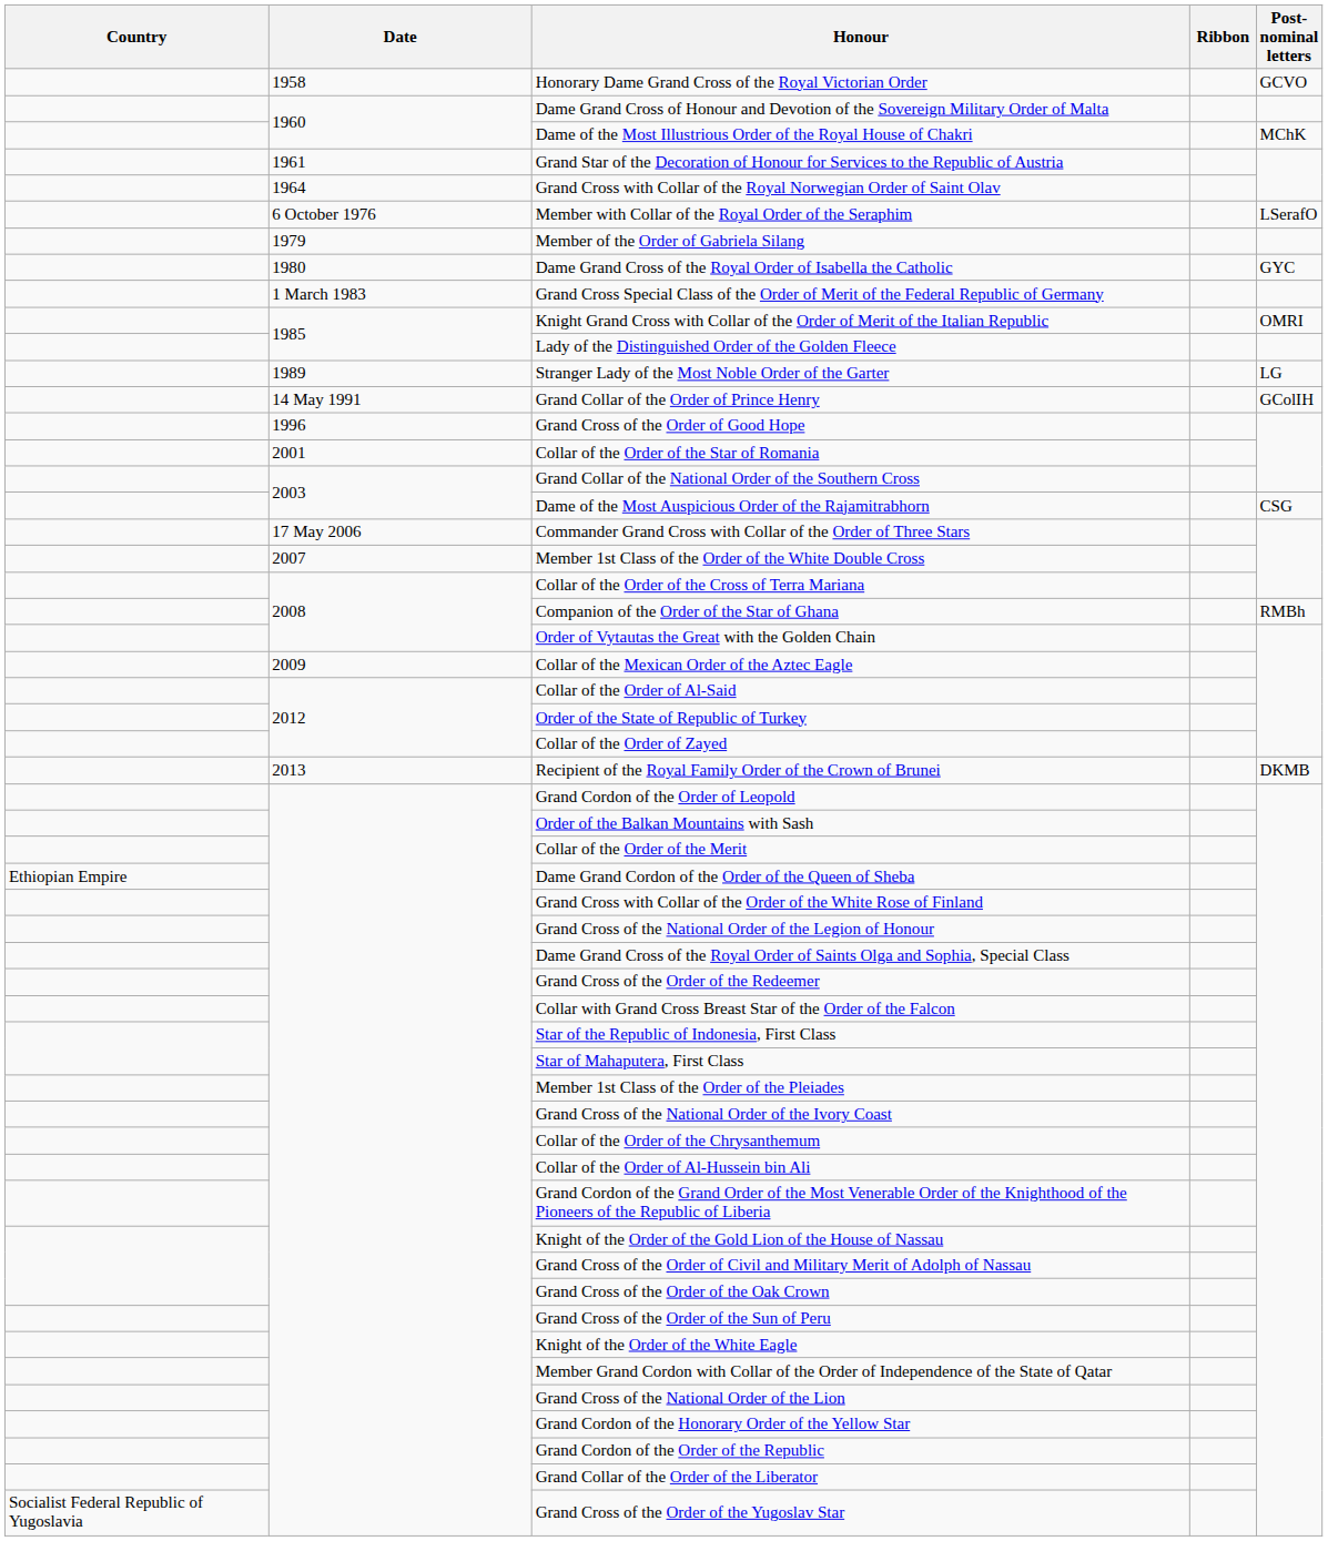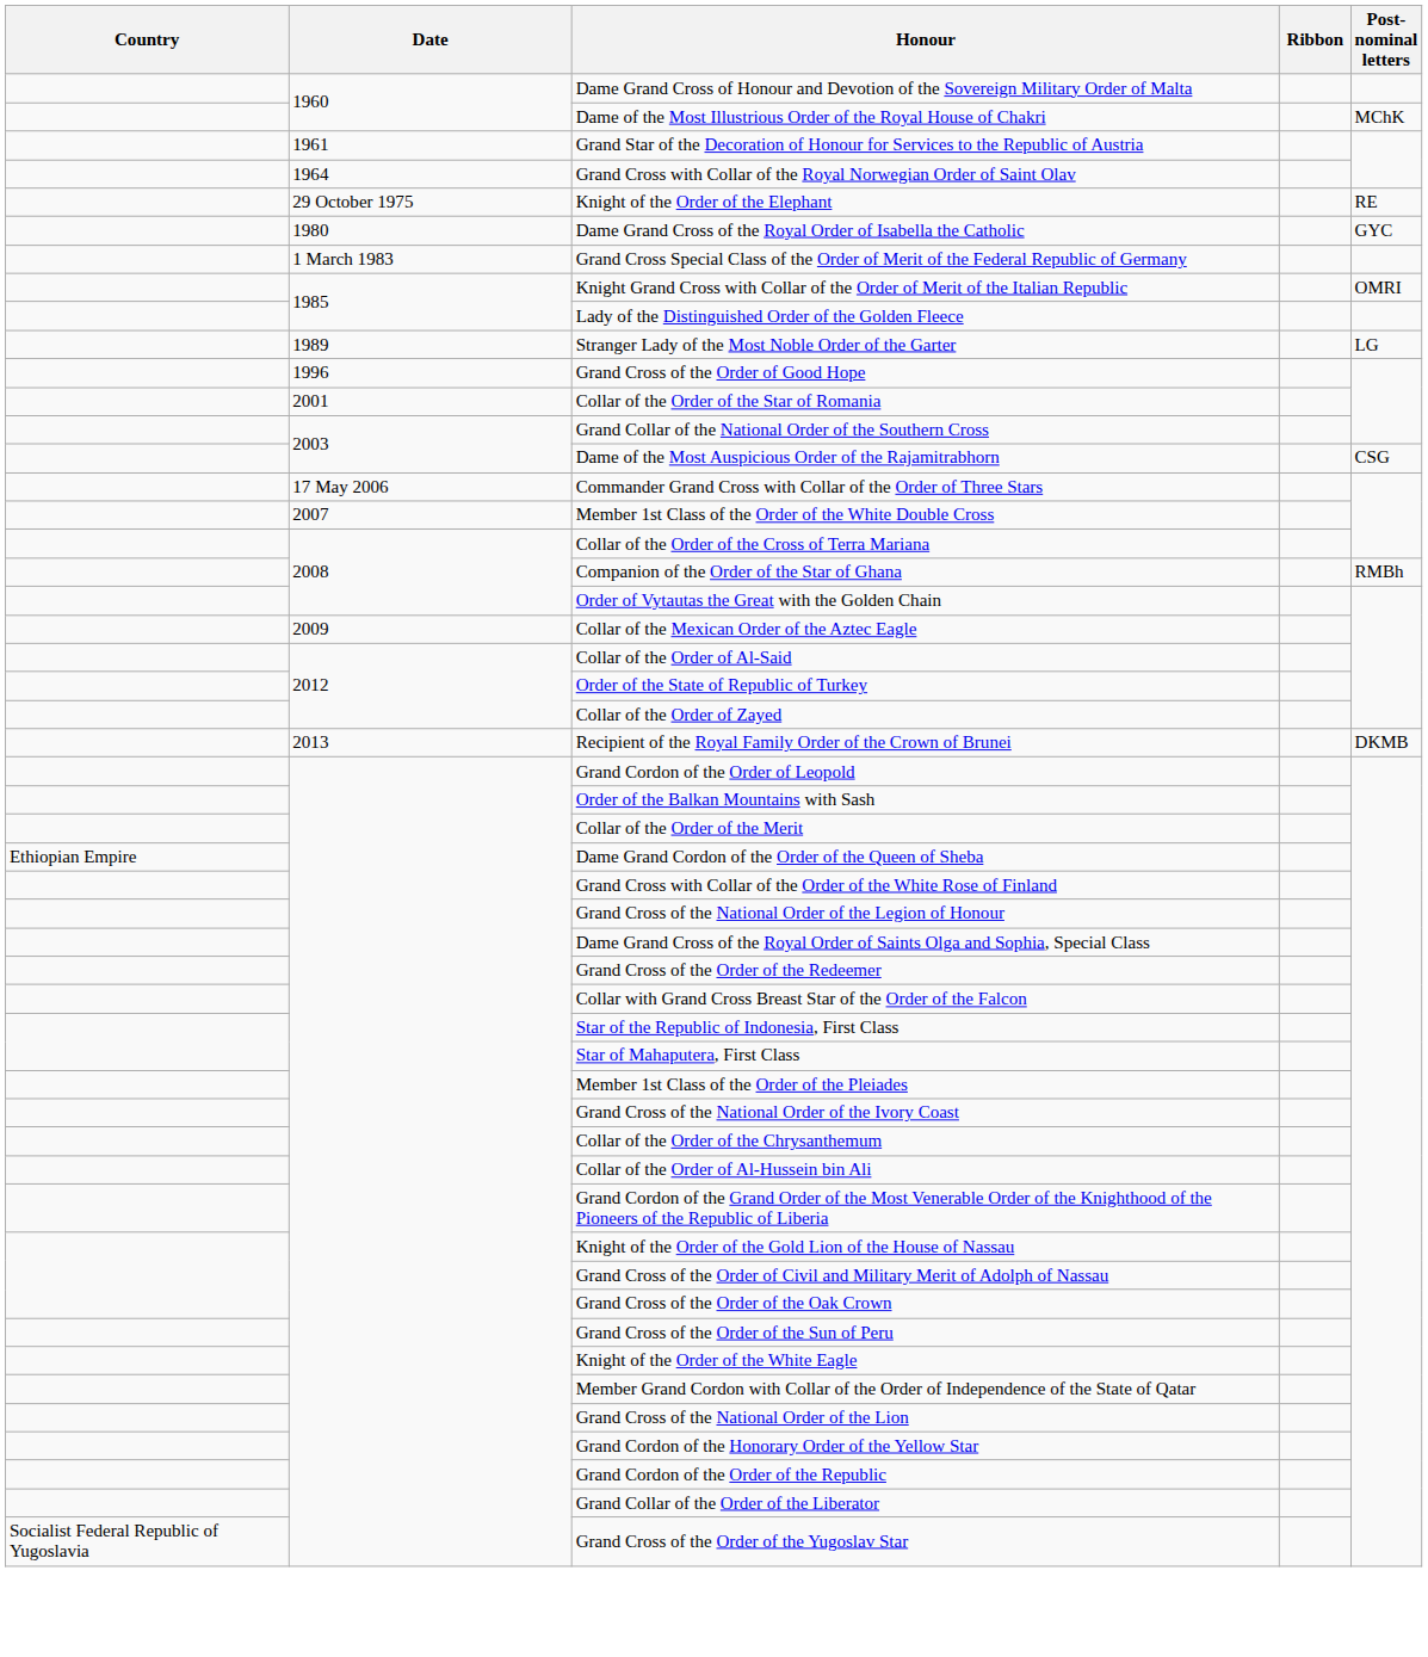 <table class="wikitable sortable plainrowheaders" width="100%" style="margin:0.5em 1em 0.5em 0; border:1px solid #005566; border-collapse:collapse;">
 <tr>
 <th width="20%"><span>Country</span></th>
 <th width="20%"><span>Date</span></th>
 <th width="50%"><span>Honour</span></th>
 <th width="5%"><span>Ribbon</span></th>
 <th width="5%"><span>Post-nominal letters</span></th>
-</tr>
-<tr>
-<td></td>
-<td>1958</td>
-<td>Honorary Dame Grand Cross of the <a href='#'>Royal Victorian Order</a></td>
-<td></td>
-<td>GCVO</td>
 </tr>
 <tr>
 <td></td>
 <td rowspan="2">1960</td>
 <td>Dame Grand Cross of Honour and Devotion of the <a href='#'>Sovereign Military Order of Malta</a></td>
 <td></td>
 <td></td>
 </tr>
 <tr>
 <td></td>
 <td>Dame of the <a href='#'>Most Illustrious Order of the Royal House of Chakri</a></td>
 <td></td>
 <td>MChK</td>
 </tr>
 <tr>
 <td></td>
 <td>1961</td>
 <td>Grand Star of the <a href='#'>Decoration of Honour for Services to the Republic of Austria</a></td>
 <td></td>
 <td rowspan="2"></td>
 </tr>
 <tr>
 <td></td>
 <td>1964</td>
 <td>Grand Cross with Collar of the <a href='#'>Royal Norwegian Order of Saint Olav</a></td>
 <td></td>
 </tr>
 <tr>
 <td></td>
-<td>6 October 1976</td>
-<td>Member with Collar of the <a href='#'>Royal Order of the Seraphim</a></td>
+<td>29 October 1975</td>
+<td>Knight of the <a href='#'>Order of the Elephant</a></td>
 <td></td>
-<td>LSerafO</td>
-</tr>
-<tr>
-<td></td>
-<td>1979</td>
-<td>Member of the <a href='#'>Order of Gabriela Silang</a></td>
-<td></td>
-<td></td>
+<td>RE</td>
 </tr>
 <tr>
 <td></td>
 <td>1980</td>
 <td>Dame Grand Cross of the <a href='#'>Royal Order of Isabella the Catholic</a></td>
 <td></td>
 <td>GYC</td>
 </tr>
 <tr>
 <td></td>
 <td>1 March 1983</td>
 <td>Grand Cross Special Class of the <a href='#'>Order of Merit of the Federal Republic of Germany</a></td>
 <td></td>
 <td></td>
 </tr>
 <tr>
 <td></td>
 <td rowspan="2">1985</td>
 <td>Knight Grand Cross with Collar of the <a href='#'>Order of Merit of the Italian Republic</a></td>
 <td></td>
 <td>OMRI</td>
 </tr>
 <tr>
 <td></td>
 <td>Lady of the <a href='#'>Distinguished Order of the Golden Fleece</a></td>
 <td></td>
 <td></td>
 </tr>
 <tr>
 <td></td>
 <td>1989</td>
 <td>Stranger Lady of the <a href='#'>Most Noble Order of the Garter</a></td>
 <td></td>
 <td>LG</td>
-</tr>
-<tr>
-<td></td>
-<td>14 May 1991</td>
-<td>Grand Collar of the <a href='#'>Order of Prince Henry</a></td>
-<td></td>
-<td>GColIH</td>
 </tr>
 <tr>
 <td></td>
 <td>1996</td>
 <td>Grand Cross of the <a href='#'>Order of Good Hope</a></td>
 <td></td>
 <td rowspan="3"></td>
 </tr>
 <tr>
 <td></td>
 <td>2001</td>
 <td>Collar of the <a href='#'>Order of the Star of Romania</a></td>
 <td></td>
 </tr>
 <tr>
 <td></td>
 <td rowspan="2">2003</td>
 <td>Grand Collar of the <a href='#'>National Order of the Southern Cross</a></td>
 <td></td>
 </tr>
 <tr>
 <td></td>
 <td>Dame of the <a href='#'>Most Auspicious Order of the Rajamitrabhorn</a></td>
 <td></td>
 <td>CSG</td>
 </tr>
 <tr>
 <td></td>
 <td>17 May 2006</td>
 <td>Commander Grand Cross with Collar of the <a href='#'>Order of Three Stars</a></td>
 <td></td>
 <td rowspan="3"></td>
 </tr>
 <tr>
 <td></td>
 <td>2007</td>
 <td>Member 1st Class of the <a href='#'>Order of the White Double Cross</a></td>
 <td></td>
 </tr>
 <tr>
 <td></td>
 <td rowspan="3">2008</td>
 <td>Collar of the <a href='#'>Order of the Cross of Terra Mariana</a></td>
 <td></td>
 </tr>
 <tr>
 <td></td>
 <td>Companion of the <a href='#'>Order of the Star of Ghana</a></td>
 <td></td>
 <td>RMBh</td>
 </tr>
 <tr>
 <td></td>
 <td><a href='#'>Order of Vytautas the Great</a> with the Golden Chain</td>
 <td></td>
 <td rowspan="5"></td>
 </tr>
 <tr>
 <td></td>
 <td>2009</td>
 <td>Collar of the <a href='#'>Mexican Order of the Aztec Eagle</a></td>
 <td></td>
 </tr>
 <tr>
 <td></td>
 <td rowspan="3">2012</td>
 <td>Collar of the <a href='#'>Order of Al-Said</a></td>
 <td></td>
 </tr>
 <tr>
 <td></td>
 <td><a href='#'>Order of the State of Republic of Turkey</a></td>
 <td></td>
 </tr>
 <tr>
 <td></td>
 <td>Collar of the <a href='#'>Order of Zayed</a></td>
 <td></td>
 </tr>
 <tr>
 <td></td>
 <td>2013</td>
 <td>Recipient of the <a href='#'>Royal Family Order of the Crown of Brunei</a></td>
 <td></td>
 <td>DKMB</td>
 </tr>
 <tr>
 <td></td>
 <td rowspan="27"></td>
 <td>Grand Cordon of the <a href='#'>Order of Leopold</a></td>
 <td></td>
 <td rowspan="27"></td>
 </tr>
 <tr>
 <td></td>
 <td><a href='#'>Order of the Balkan Mountains</a> with Sash</td>
 <td></td>
 </tr>
 <tr>
 <td></td>
 <td>Collar of the <a href='#'>Order of the Merit</a></td>
 <td></td>
 </tr>
 <tr>
 <td> Ethiopian Empire</td>
 <td>Dame Grand Cordon of the <a href='#'>Order of the Queen of Sheba</a></td>
 <td></td>
 </tr>
 <tr>
 <td></td>
 <td>Grand Cross with Collar of the <a href='#'>Order of the White Rose of Finland</a></td>
 <td></td>
 </tr>
 <tr>
 <td></td>
 <td>Grand Cross of the <a href='#'>National Order of the Legion of Honour</a></td>
 <td></td>
 </tr>
 <tr>
 <td></td>
 <td>Dame Grand Cross of the <a href='#'>Royal Order of Saints Olga and Sophia</a>, Special Class</td>
 <td></td>
 </tr>
 <tr>
 <td></td>
 <td>Grand Cross of the <a href='#'>Order of the Redeemer</a></td>
 <td></td>
 </tr>
 <tr>
 <td></td>
 <td>Collar with Grand Cross Breast Star of the <a href='#'>Order of the Falcon</a></td>
 <td></td>
 </tr>
 <tr>
 <td rowspan="2"></td>
 <td><a href='#'>Star of the Republic of Indonesia</a>, First Class</td>
 <td></td>
 </tr>
 <tr>
 <td><a href='#'>Star of Mahaputera</a>, First Class</td>
 <td></td>
 </tr>
 <tr>
 <td></td>
 <td>Member 1st Class of the <a href='#'>Order of the Pleiades</a></td>
 <td></td>
 </tr>
 <tr>
 <td></td>
 <td>Grand Cross of the <a href='#'>National Order of the Ivory Coast</a></td>
 <td></td>
 </tr>
 <tr>
 <td></td>
 <td>Collar of the <a href='#'>Order of the Chrysanthemum</a></td>
 <td></td>
 </tr>
 <tr>
 <td></td>
 <td>Collar of the <a href='#'>Order of Al-Hussein bin Ali</a></td>
 <td></td>
 </tr>
 <tr>
 <td></td>
 <td>Grand Cordon of the <a href='#'>Grand Order of the Most Venerable Order of the Knighthood of the Pioneers of the Republic of Liberia</a></td>
 <td></td>
 </tr>
 <tr>
 <td rowspan="3"></td>
 <td>Knight of the <a href='#'>Order of the Gold Lion of the House of Nassau</a></td>
 <td></td>
 </tr>
 <tr>
 <td>Grand Cross of the <a href='#'>Order of Civil and Military Merit of Adolph of Nassau</a></td>
 <td></td>
 </tr>
 <tr>
 <td>Grand Cross of the <a href='#'>Order of the Oak Crown</a></td>
 <td></td>
 </tr>
 <tr>
 <td></td>
 <td>Grand Cross of the <a href='#'>Order of the Sun of Peru</a></td>
 <td></td>
 </tr>
 <tr>
 <td></td>
 <td>Knight of the <a href='#'>Order of the White Eagle</a></td>
 <td></td>
 </tr>
 <tr>
 <td></td>
 <td>Member Grand Cordon with Collar of the Order of Independence of the State of Qatar</td>
 <td></td>
 </tr>
 <tr>
 <td></td>
 <td>Grand Cross of the <a href='#'>National Order of the Lion</a></td>
 <td></td>
 </tr>
 <tr>
 <td></td>
 <td>Grand Cordon of the <a href='#'>Honorary Order of the Yellow Star</a></td>
 <td></td>
 </tr>
 <tr>
 <td></td>
 <td>Grand Cordon of the <a href='#'>Order of the Republic</a></td>
 <td></td>
 </tr>
 <tr>
 <td></td>
 <td>Grand Collar of the <a href='#'>Order of the Liberator</a></td>
 <td></td>
 </tr>
 <tr>
 <td> Socialist Federal Republic of Yugoslavia</td>
 <td>Grand Cross of the <a href='#'>Order of the Yugoslav Star</a></td>
 <td></td>
 </tr>
 </table>
